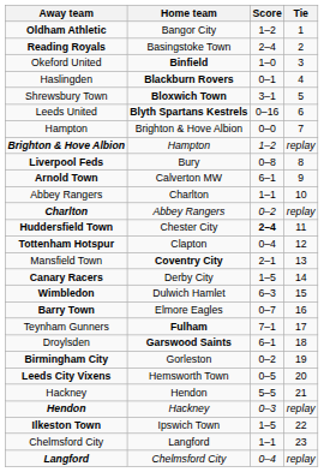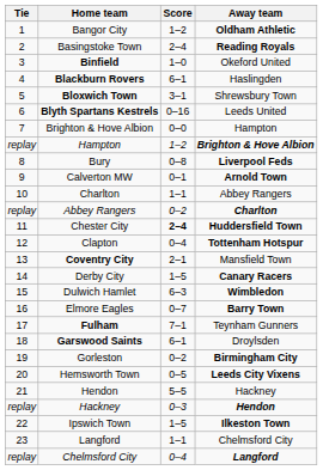 <table class="wikitable" style="text-align:center; font-size:85%">
 <tr>
-<th>Away team</th>
+<th>Tie</th>
 <th>Home team</th>
 <th>Score</th>
-<th>Tie</th>
+<th>Away team</th>
 </tr>
 <tr>
-<td><strong>Oldham Athletic</strong></td>
+<td align="center">1</td>
 <td>Bangor City</td>
 <td align="center">1–2</td>
-<td align="center">1</td>
+<td><strong>Oldham Athletic</strong></td>
 </tr>
 <tr>
-<td><strong>Reading Royals</strong></td>
+<td align="center">2</td>
 <td>Basingstoke Town</td>
 <td align="center">2–4</td>
-<td align="center">2</td>
+<td><strong>Reading Royals</strong></td>
 </tr>
 <tr>
-<td>Okeford United</td>
+<td align="center">3</td>
 <td><strong>Binfield</strong></td>
 <td align="center">1–0</td>
-<td align="center">3</td>
+<td>Okeford United</td>
 </tr>
 <tr>
+<td align="center">4</td>
+<td><strong>Blackburn Rovers</strong></td>
+<td align="center">6–1</td>
 <td>Haslingden</td>
-<td><strong>Blackburn Rovers</strong></td>
-<td align="center">0–1</td>
-<td align="center">4</td>
 </tr>
 <tr>
-<td>Shrewsbury Town</td>
+<td align="center">5</td>
 <td><strong>Bloxwich Town</strong></td>
 <td align="center">3–1</td>
-<td align="center">5</td>
+<td>Shrewsbury Town</td>
 </tr>
 <tr>
-<td>Leeds United</td>
+<td align="center">6</td>
 <td><strong>Blyth Spartans Kestrels</strong></td>
 <td align="center">0–16</td>
-<td align="center">6</td>
+<td>Leeds United</td>
 </tr>
 <tr>
-<td>Hampton</td>
+<td align="center">7</td>
 <td>Brighton & Hove Albion</td>
 <td align="center">0–0 </td>
-<td align="center">7</td>
+<td>Hampton</td>
 </tr>
 <tr>
-<td><strong><em>Brighton & Hove Albion</em></strong></td>
+<td align="center"><em>replay</em></td>
 <td><em>Hampton</em></td>
 <td align="center"><em>1–2</em></td>
-<td align="center"><em>replay</em></td>
+<td><strong><em>Brighton & Hove Albion</em></strong></td>
 </tr>
 <tr>
-<td><strong>Liverpool Feds</strong></td>
+<td align="center">8</td>
 <td>Bury</td>
 <td align="center">0–8</td>
-<td align="center">8</td>
+<td><strong>Liverpool Feds</strong></td>
 </tr>
 <tr>
+<td align="center">9</td>
+<td>Calverton MW</td>
+<td align="center">0–1</td>
 <td><strong>Arnold Town</strong></td>
-<td>Calverton MW</td>
-<td align="center">6–1</td>
-<td align="center">9</td>
 </tr>
 <tr>
-<td>Abbey Rangers</td>
+<td align="center">10</td>
 <td>Charlton</td>
 <td align="center">1–1 </td>
-<td align="center">10</td>
+<td>Abbey Rangers</td>
 </tr>
 <tr>
-<td><strong><em>Charlton</em></strong></td>
+<td align="center"><em>replay</em></td>
 <td><em>Abbey Rangers</em></td>
 <td align="center"><em>0–2</em></td>
-<td align="center"><em>replay</em></td>
+<td><strong><em>Charlton</em></strong></td>
 </tr>
 <tr>
-<td><strong>Huddersfield Town</strong></td>
+<td align="center">11</td>
 <td>Chester City</td>
 <td align="center"><strong>2–4</strong></td>
-<td align="center">11</td>
+<td><strong>Huddersfield Town</strong></td>
 </tr>
 <tr>
-<td><strong>Tottenham Hotspur</strong></td>
+<td align="center">12</td>
 <td>Clapton</td>
 <td align="center">0–4</td>
-<td align="center">12</td>
+<td><strong>Tottenham Hotspur</strong></td>
 </tr>
 <tr>
-<td>Mansfield Town</td>
+<td align="center">13</td>
 <td><strong>Coventry City</strong></td>
 <td align="center">2–1</td>
-<td align="center">13</td>
+<td>Mansfield Town</td>
 </tr>
 <tr>
-<td><strong>Canary Racers</strong></td>
+<td align="center">14</td>
 <td>Derby City</td>
 <td align="center">1–5</td>
-<td align="center">14</td>
+<td><strong>Canary Racers</strong></td>
 </tr>
 <tr>
-<td><strong>Wimbledon</strong></td>
+<td align="center">15</td>
 <td>Dulwich Hamlet</td>
 <td align="center">6–3</td>
-<td align="center">15</td>
+<td><strong>Wimbledon</strong></td>
 </tr>
 <tr>
-<td><strong>Barry Town</strong></td>
+<td align="center">16</td>
 <td>Elmore Eagles</td>
 <td align="center">0–7</td>
-<td align="center">16</td>
+<td><strong>Barry Town</strong></td>
 </tr>
 <tr>
-<td>Teynham Gunners</td>
+<td align="center">17</td>
 <td><strong>Fulham</strong></td>
 <td align="center">7–1</td>
-<td align="center">17</td>
+<td>Teynham Gunners</td>
 </tr>
 <tr>
-<td>Droylsden</td>
+<td align="center">18</td>
 <td><strong>Garswood Saints</strong></td>
 <td align="center">6–1</td>
-<td align="center">18</td>
+<td>Droylsden</td>
 </tr>
 <tr>
-<td><strong>Birmingham City</strong></td>
+<td align="center">19</td>
 <td>Gorleston</td>
 <td align="center">0–2</td>
-<td align="center">19</td>
+<td><strong>Birmingham City</strong></td>
 </tr>
 <tr>
-<td><strong>Leeds City Vixens</strong></td>
+<td align="center">20</td>
 <td>Hemsworth Town</td>
 <td align="center">0–5</td>
-<td align="center">20</td>
+<td><strong>Leeds City Vixens</strong></td>
 </tr>
 <tr>
-<td>Hackney</td>
+<td align="center">21</td>
 <td>Hendon</td>
 <td align="center">5–5 </td>
-<td align="center">21</td>
+<td>Hackney</td>
 </tr>
 <tr>
-<td><strong><em>Hendon</em></strong></td>
+<td align="center"><em>replay</em></td>
 <td><em>Hackney</em></td>
 <td align="center"><em>0–3</em></td>
-<td align="center"><em>replay</em></td>
+<td><strong><em>Hendon</em></strong></td>
 </tr>
 <tr>
-<td><strong>Ilkeston Town</strong></td>
+<td align="center">22</td>
 <td>Ipswich Town</td>
 <td align="center">1–5</td>
-<td align="center">22</td>
+<td><strong>Ilkeston Town</strong></td>
 </tr>
 <tr>
-<td>Chelmsford City</td>
+<td align="center">23</td>
 <td>Langford</td>
 <td align="center">1–1 </td>
-<td align="center">23</td>
+<td>Chelmsford City</td>
 </tr>
 <tr>
-<td><strong><em>Langford</em></strong></td>
+<td align="center"><em>replay</em></td>
 <td><em>Chelmsford City</em></td>
 <td align="center"><em>0–4</em></td>
-<td align="center"><em>replay</em></td>
+<td><strong><em>Langford</em></strong></td>
 </tr>
 </table>
